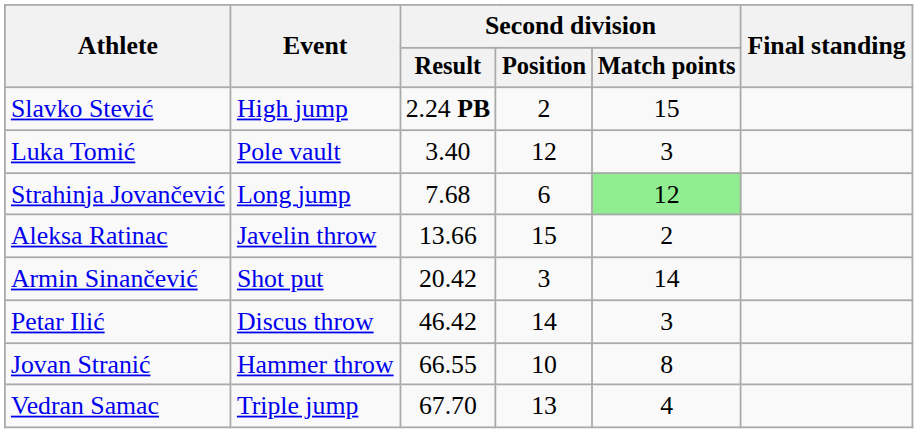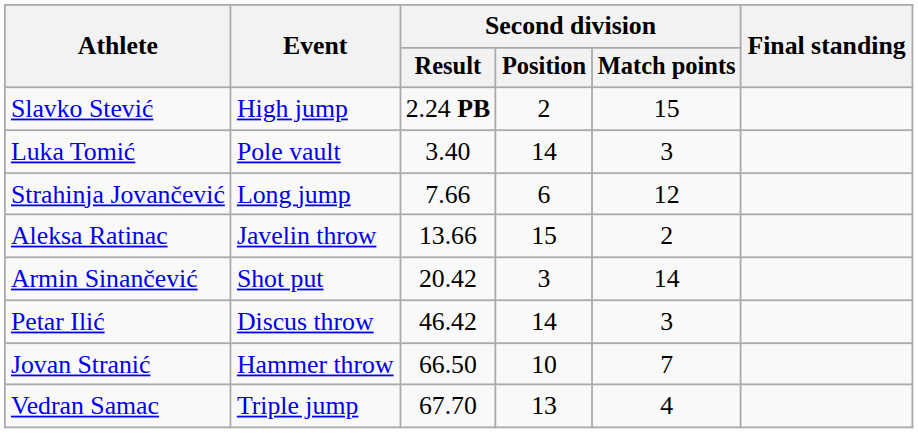 <table class=wikitable style="font-size:90%">
 <tr>
 <th rowspan="2">Athlete</th>
 <th rowspan="2">Event</th>
 <th colspan="3">Second division</th>
 <th rowspan="2">Final standing</th>
 </tr>
 <tr style="font-size:95%">
 <th>Result</th>
 <th>Position</th>
 <th>Match points</th>
 </tr>
 <tr align=center>
 <td align=left><a href='#'>Slavko Stević</a></td>
 <td align=left><a href='#'>High jump</a></td>
 <td>2.24 <strong>PB</strong></td>
 <td>2</td>
 <td>15</td>
 <td></td>
 </tr>
 <tr align=center>
 <td align=left><a href='#'>Luka Tomić</a></td>
 <td align=left><a href='#'>Pole vault</a></td>
 <td>3.40</td>
-<td>12</td>
+<td>14</td>
 <td>3</td>
 <td></td>
 </tr>
 <tr align=center>
 <td align=left><a href='#'>Strahinja Jovančević</a></td>
 <td align=left><a href='#'>Long jump</a></td>
-<td>7.68</td>
+<td>7.66</td>
 <td>6</td>
-<td style="background: lightgreen;">12</td>
+<td>12</td>
 <td></td>
 </tr>
 <tr align=center>
 <td align=left><a href='#'>Aleksa Ratinac</a></td>
 <td align=left><a href='#'>Javelin throw</a></td>
 <td>13.66</td>
 <td>15</td>
 <td>2</td>
 <td></td>
 </tr>
 <tr align=center>
 <td align=left><a href='#'>Armin Sinančević</a></td>
 <td align=left><a href='#'>Shot put</a></td>
 <td>20.42</td>
 <td>3</td>
 <td>14</td>
 <td></td>
 </tr>
 <tr align=center>
 <td align=left><a href='#'>Petar Ilić</a></td>
 <td align=left><a href='#'>Discus throw</a></td>
 <td>46.42</td>
 <td>14</td>
 <td>3</td>
 <td></td>
 </tr>
 <tr align=center>
 <td align=left><a href='#'>Jovan Stranić</a></td>
 <td align=left><a href='#'>Hammer throw</a></td>
-<td>66.55</td>
+<td>66.50</td>
 <td>10</td>
-<td>8</td>
+<td>7</td>
 <td></td>
 </tr>
 <tr align=center>
 <td align=left><a href='#'>Vedran Samac</a></td>
 <td align=left><a href='#'>Triple jump</a></td>
 <td>67.70</td>
 <td>13</td>
 <td>4</td>
 <td></td>
 </tr>
 </table>
